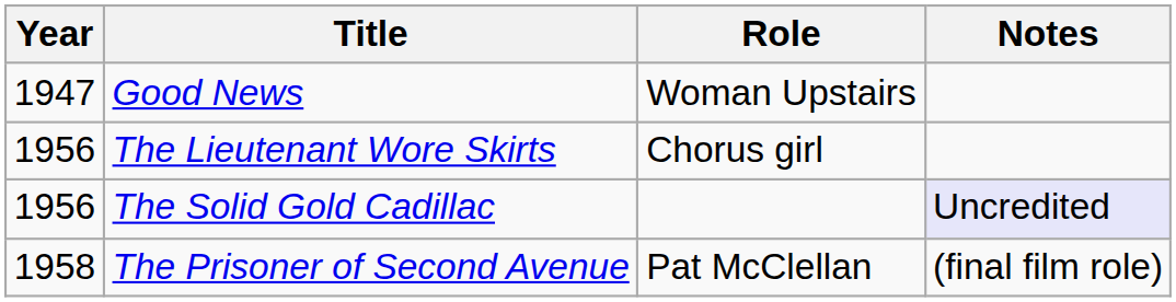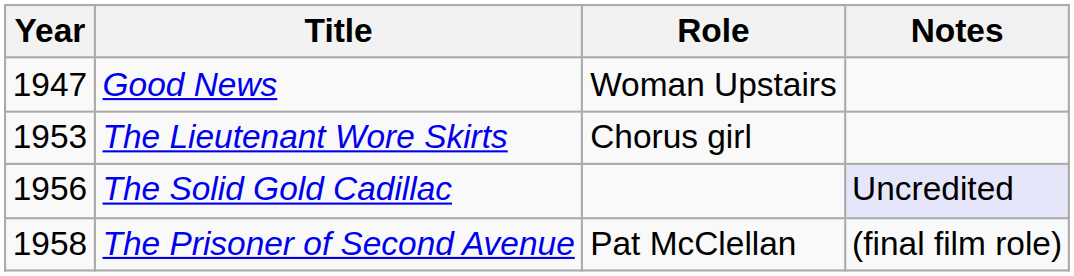 <table class="wikitable">
 <tr>
 <th>Year</th>
 <th>Title</th>
 <th>Role</th>
 <th>Notes</th>
 </tr>
 <tr>
 <td>1947</td>
 <td><em><a href='#'>Good News</a></em></td>
 <td>Woman Upstairs</td>
 <td></td>
 </tr>
 <tr>
-<td>1956</td>
+<td>1953</td>
 <td><em><a href='#'>The Lieutenant Wore Skirts</a></em></td>
 <td>Chorus girl</td>
 <td></td>
 </tr>
 <tr>
 <td>1956</td>
 <td><em><a href='#'>The Solid Gold Cadillac</a></em></td>
 <td></td>
 <td style="background: lavender;">Uncredited</td>
 </tr>
 <tr>
 <td>1958</td>
 <td><em><a href='#'>The Prisoner of Second Avenue</a></em></td>
 <td>Pat McClellan</td>
 <td>(final film role)</td>
 </tr>
 </table>
